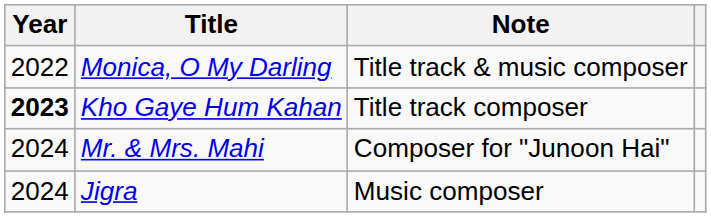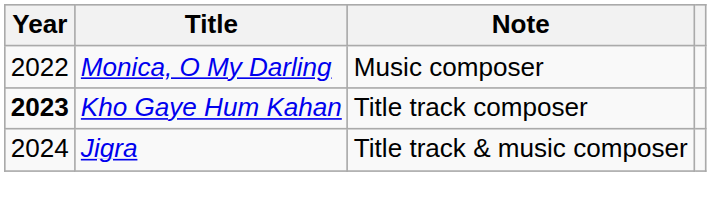 <table class="wikitable sortable">
 <tr>
 <th>Year</th>
 <th>Title</th>
 <th>Note</th>
 <th></th>
 </tr>
 <tr>
 <td>2022</td>
 <td><em><a href='#'>Monica, O My Darling</a></em></td>
-<td>Title track & music composer</td>
+<td>Music composer</td>
 <td></td>
 </tr>
 <tr>
 <td><strong>2023</strong></td>
 <td><em><a href='#'>Kho Gaye Hum Kahan</a></em></td>
 <td>Title track composer</td>
 <td></td>
 </tr>
 <tr>
 <td>2024</td>
-<td><em><a href='#'>Mr. & Mrs. Mahi</a></em></td>
-<td>Composer for "Junoon Hai"</td>
-<td></td>
-</tr>
-<tr>
-<td>2024</td>
 <td><em><a href='#'>Jigra</a></em></td>
-<td>Music composer</td>
+<td>Title track & music composer</td>
 <td></td>
 </tr>
 </table>
